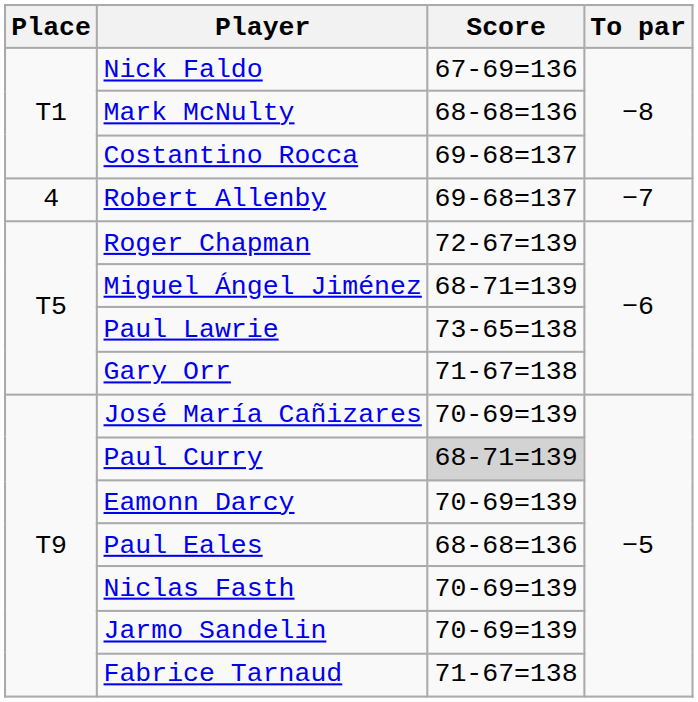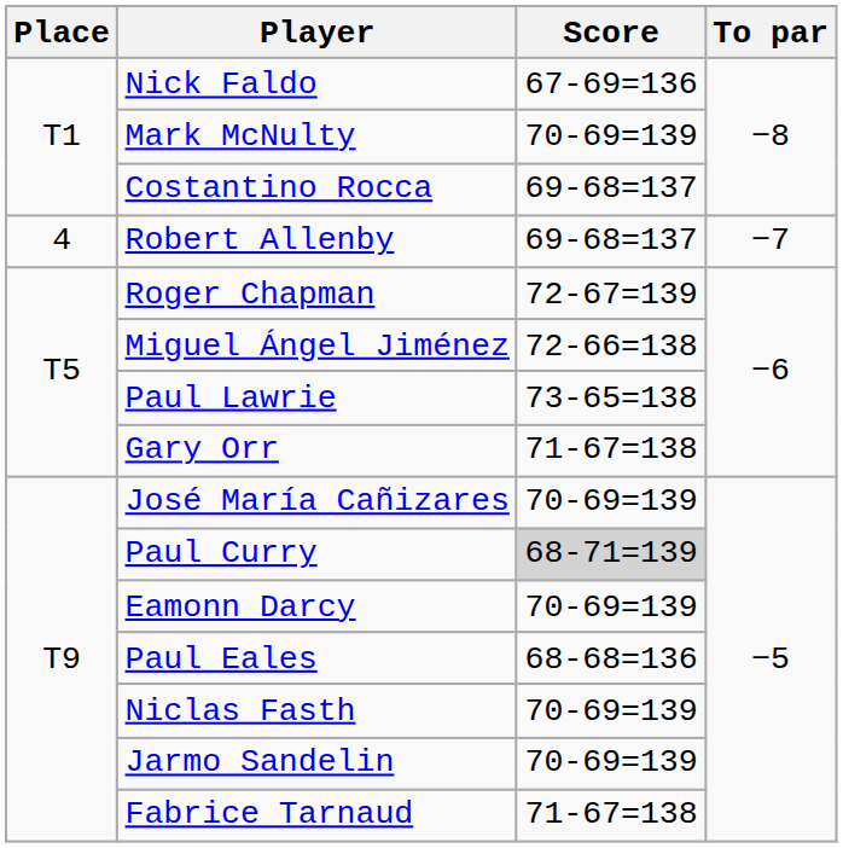 <table class="wikitable">
 <tr>
 <th>Place</th>
 <th>Player</th>
 <th>Score</th>
 <th>To par</th>
 </tr>
 <tr>
 <td rowspan="3" align=center>T1</td>
 <td> <a href='#'>Nick Faldo</a></td>
 <td align=center>67-69=136</td>
 <td rowspan="3" align=center>−8</td>
 </tr>
 <tr>
 <td> <a href='#'>Mark McNulty</a></td>
-<td align=center>68-68=136</td>
+<td align=center>70-69=139</td>
 </tr>
 <tr>
 <td> <a href='#'>Costantino Rocca</a></td>
 <td align=center>69-68=137</td>
 </tr>
 <tr>
 <td align=center>4</td>
 <td> <a href='#'>Robert Allenby</a></td>
 <td align=center>69-68=137</td>
 <td align=center>−7</td>
 </tr>
 <tr>
 <td rowspan="4" align=center>T5</td>
 <td> <a href='#'>Roger Chapman</a></td>
 <td align=center>72-67=139</td>
 <td rowspan="4" align=center>−6</td>
 </tr>
 <tr>
 <td> <a href='#'>Miguel Ángel Jiménez</a></td>
-<td align=center>68-71=139</td>
+<td align=center>72-66=138</td>
 </tr>
 <tr>
 <td> <a href='#'>Paul Lawrie</a></td>
 <td align=center>73-65=138</td>
 </tr>
 <tr>
 <td> <a href='#'>Gary Orr</a></td>
 <td align=center>71-67=138</td>
 </tr>
 <tr>
 <td rowspan="7" align=center>T9</td>
 <td> <a href='#'>José María Cañizares</a></td>
 <td align=center>70-69=139</td>
 <td rowspan="7" align=center>−5</td>
 </tr>
 <tr>
 <td> <a href='#'>Paul Curry</a></td>
 <td align=center style="background: lightgrey;">68-71=139</td>
 </tr>
 <tr>
 <td> <a href='#'>Eamonn Darcy</a></td>
 <td align=center>70-69=139</td>
 </tr>
 <tr>
 <td> <a href='#'>Paul Eales</a></td>
 <td align=center>68-68=136</td>
 </tr>
 <tr>
 <td> <a href='#'>Niclas Fasth</a></td>
 <td align=center>70-69=139</td>
 </tr>
 <tr>
 <td> <a href='#'>Jarmo Sandelin</a></td>
 <td align=center>70-69=139</td>
 </tr>
 <tr>
 <td> <a href='#'>Fabrice Tarnaud</a></td>
 <td align=center>71-67=138</td>
 </tr>
 </table>
